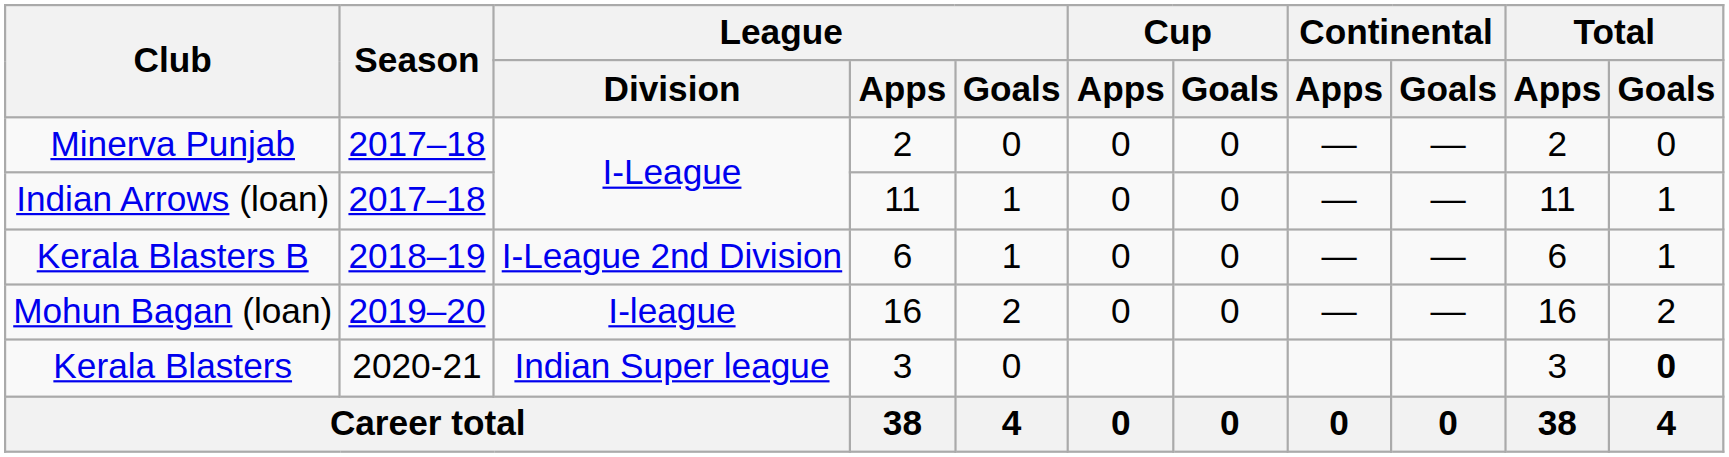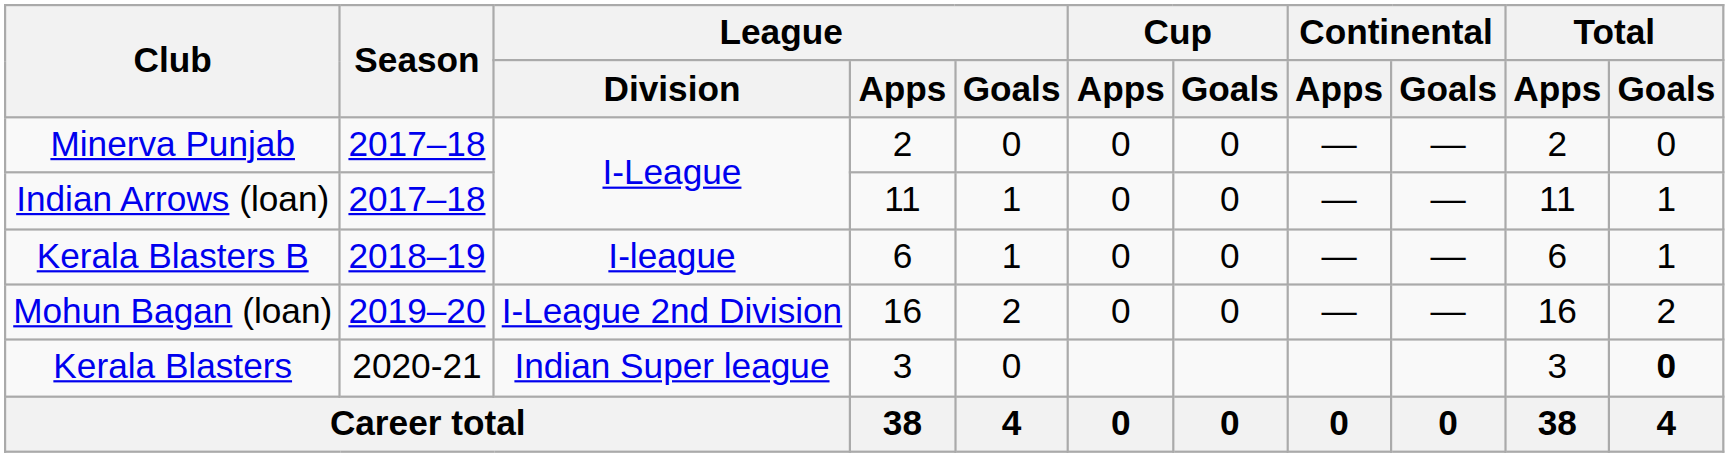 <table class="wikitable" style="text-align: center;">
 <tr>
 <th rowspan="2">Club</th>
 <th rowspan="2">Season</th>
 <th colspan="3">League</th>
 <th colspan="2">Cup</th>
 <th colspan="2">Continental</th>
 <th colspan="2">Total</th>
 </tr>
 <tr>
 <th>Division</th>
 <th>Apps</th>
 <th>Goals</th>
 <th>Apps</th>
 <th>Goals</th>
 <th>Apps</th>
 <th>Goals</th>
 <th>Apps</th>
 <th>Goals</th>
 </tr>
 <tr>
 <td rowspan="1"><a href='#'>Minerva Punjab</a></td>
 <td><a href='#'>2017–18</a></td>
 <td rowspan="2"><a href='#'>I-League</a></td>
 <td>2</td>
 <td>0</td>
 <td>0</td>
 <td>0</td>
 <td>—</td>
 <td>—</td>
 <td>2</td>
 <td>0</td>
 </tr>
 <tr>
 <td rowspan="1"><a href='#'>Indian Arrows</a> (loan)</td>
 <td><a href='#'>2017–18</a></td>
 <td>11</td>
 <td>1</td>
 <td>0</td>
 <td>0</td>
 <td>—</td>
 <td>—</td>
 <td>11</td>
 <td>1</td>
 </tr>
 <tr>
 <td rowspan="1"><a href='#'>Kerala Blasters B</a></td>
 <td><a href='#'>2018–19</a></td>
-<td><a href='#'>I-League 2nd Division</a></td>
+<td><a href='#'>I-league</a></td>
 <td>6</td>
 <td>1</td>
 <td>0</td>
 <td>0</td>
 <td>—</td>
 <td>—</td>
 <td>6</td>
 <td>1</td>
 </tr>
 <tr>
 <td rowspan="1"><a href='#'>Mohun Bagan</a> (loan)</td>
 <td><a href='#'>2019–20</a></td>
-<td><a href='#'>I-league</a></td>
+<td><a href='#'>I-League 2nd Division</a></td>
 <td>16</td>
 <td>2</td>
 <td>0</td>
 <td>0</td>
 <td>—</td>
 <td>—</td>
 <td>16</td>
 <td>2</td>
 </tr>
 <tr>
 <td><a href='#'>Kerala Blasters</a></td>
 <td>2020-21</td>
 <td><a href='#'>Indian Super league</a></td>
 <td>3</td>
 <td>0</td>
 <td></td>
 <td></td>
 <td></td>
 <td></td>
 <td>3</td>
 <td><strong>0</strong></td>
 </tr>
 <tr>
 <th colspan="3">Career total</th>
 <th>38</th>
 <th>4</th>
 <th>0</th>
 <th>0</th>
 <th>0</th>
 <th>0</th>
 <th>38</th>
 <th>4</th>
 </tr>
 </table>
